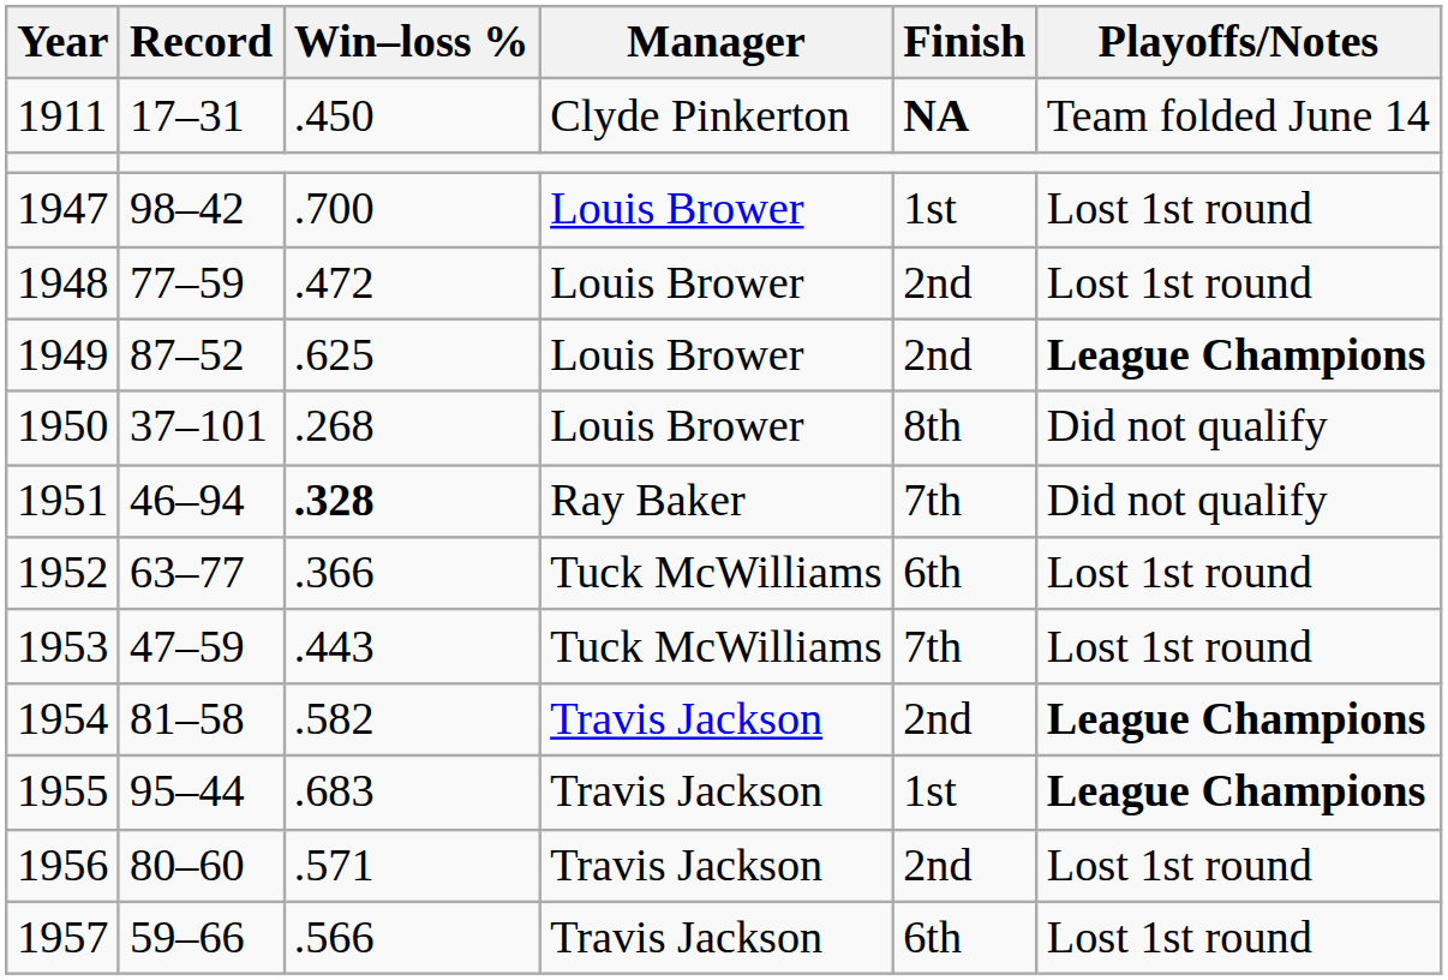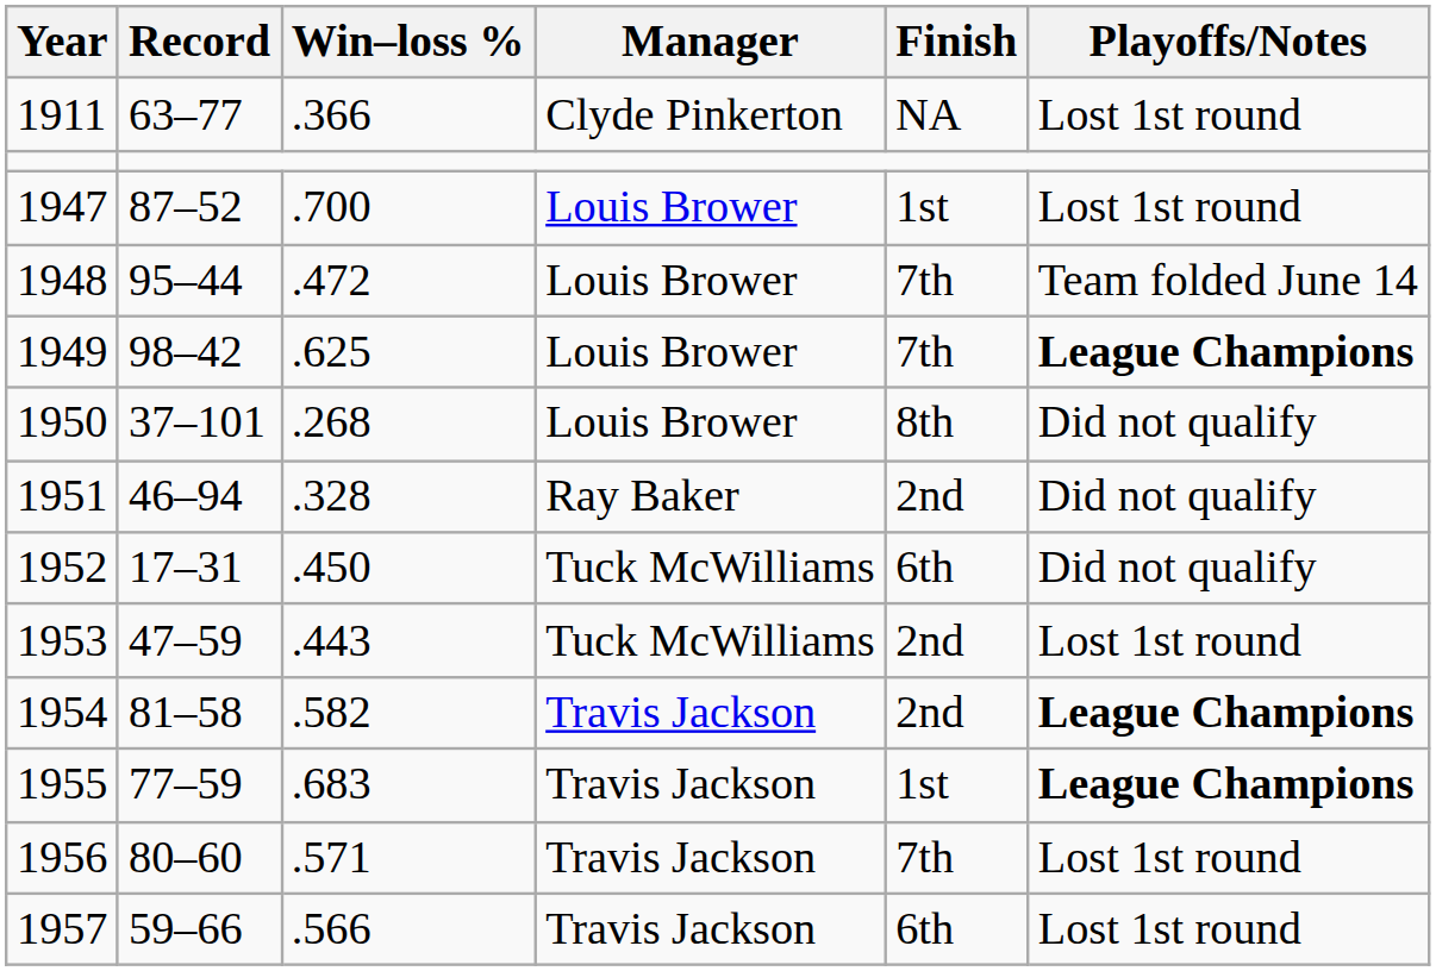 <table class="wikitable">
 <tr>
 <th>Year</th>
 <th>Record</th>
 <th>Win–loss %</th>
 <th>Manager</th>
 <th>Finish</th>
 <th>Playoffs/Notes</th>
 </tr>
 <tr>
 <td>1911</td>
-<td>17–31</td>
-<td>.450</td>
+<td>63–77</td>
+<td>.366</td>
 <td>Clyde Pinkerton</td>
-<td><strong>NA</strong></td>
-<td>Team folded June 14</td>
+<td>NA</td>
+<td>Lost 1st round</td>
 </tr>
 <tr>
 <td></td>
 </tr>
 <tr>
 <td>1947</td>
-<td>98–42</td>
+<td>87–52</td>
 <td>.700</td>
 <td><a href='#'>Louis Brower</a></td>
 <td>1st</td>
 <td>Lost 1st round</td>
 </tr>
 <tr>
 <td>1948</td>
-<td>77–59</td>
+<td>95–44</td>
 <td>.472</td>
 <td>Louis Brower</td>
-<td>2nd</td>
-<td>Lost 1st round</td>
+<td>7th</td>
+<td>Team folded June 14</td>
 </tr>
 <tr>
 <td>1949</td>
-<td>87–52</td>
+<td>98–42</td>
 <td>.625</td>
 <td>Louis Brower</td>
-<td>2nd</td>
+<td>7th</td>
 <td><strong>League Champions</strong></td>
 </tr>
 <tr>
 <td>1950</td>
 <td>37–101</td>
 <td>.268</td>
 <td>Louis Brower</td>
 <td>8th</td>
 <td>Did not qualify</td>
 </tr>
 <tr>
 <td>1951</td>
 <td>46–94</td>
-<td><strong>.328</strong></td>
+<td>.328</td>
 <td>Ray Baker</td>
-<td>7th</td>
+<td>2nd</td>
 <td>Did not qualify</td>
 </tr>
 <tr>
 <td>1952</td>
-<td>63–77</td>
-<td>.366</td>
+<td>17–31</td>
+<td>.450</td>
 <td>Tuck McWilliams</td>
 <td>6th</td>
-<td>Lost 1st round</td>
+<td>Did not qualify</td>
 </tr>
 <tr>
 <td>1953</td>
 <td>47–59</td>
 <td>.443</td>
 <td>Tuck McWilliams</td>
-<td>7th</td>
+<td>2nd</td>
 <td>Lost 1st round</td>
 </tr>
 <tr>
 <td>1954</td>
 <td>81–58</td>
 <td>.582</td>
 <td><a href='#'>Travis Jackson</a></td>
 <td>2nd</td>
 <td><strong>League Champions</strong></td>
 </tr>
 <tr>
 <td>1955</td>
-<td>95–44</td>
+<td>77–59</td>
 <td>.683</td>
 <td>Travis Jackson</td>
 <td>1st</td>
 <td><strong>League Champions</strong></td>
 </tr>
 <tr>
 <td>1956</td>
 <td>80–60</td>
 <td>.571</td>
 <td>Travis Jackson</td>
-<td>2nd</td>
+<td>7th</td>
 <td>Lost 1st round</td>
 </tr>
 <tr>
 <td>1957</td>
 <td>59–66</td>
 <td>.566</td>
 <td>Travis Jackson</td>
 <td>6th</td>
 <td>Lost 1st round</td>
 </tr>
 </table>
